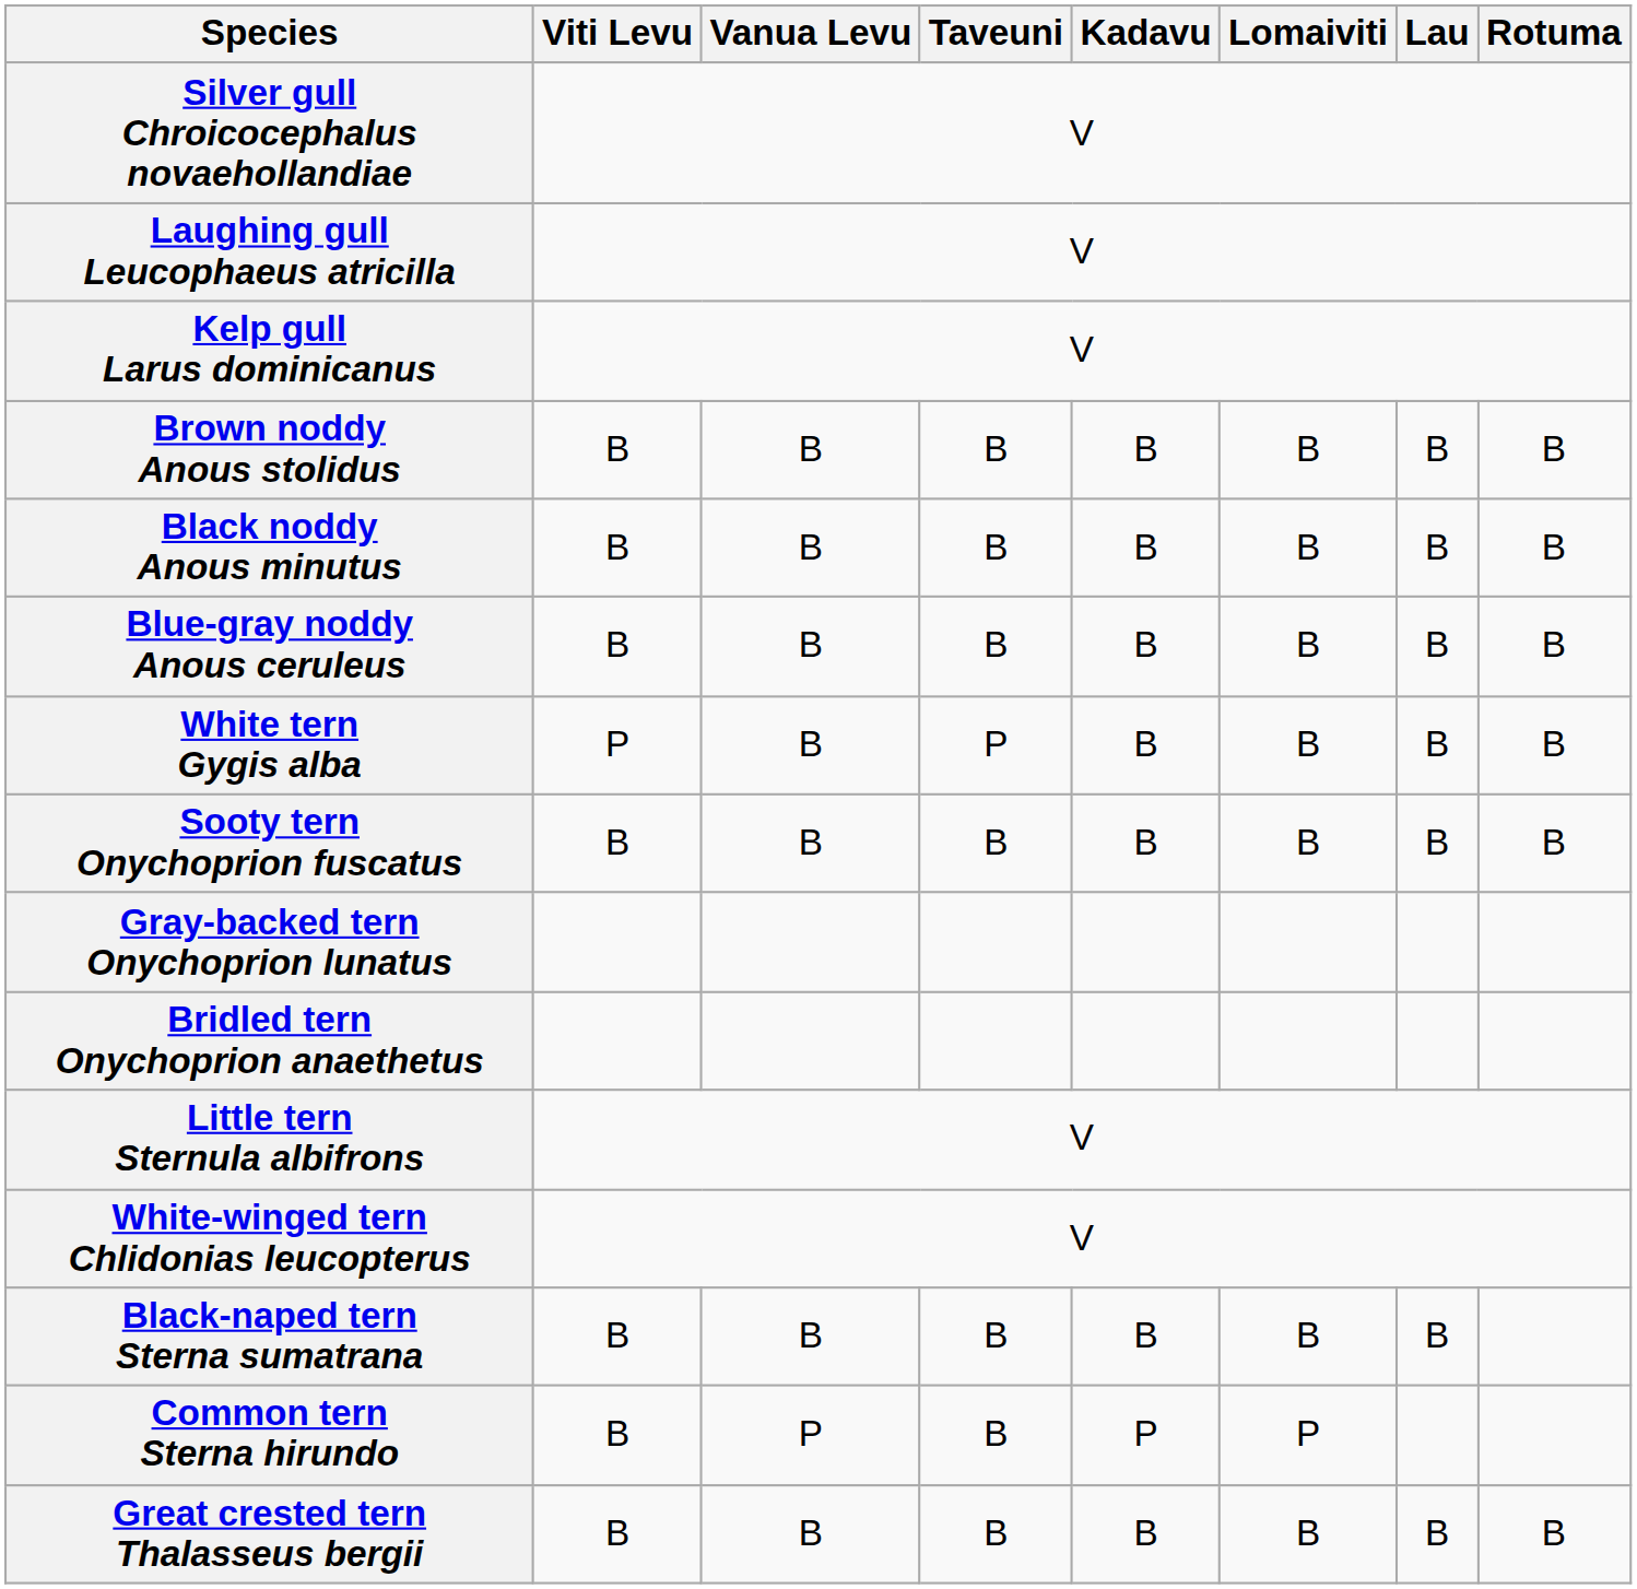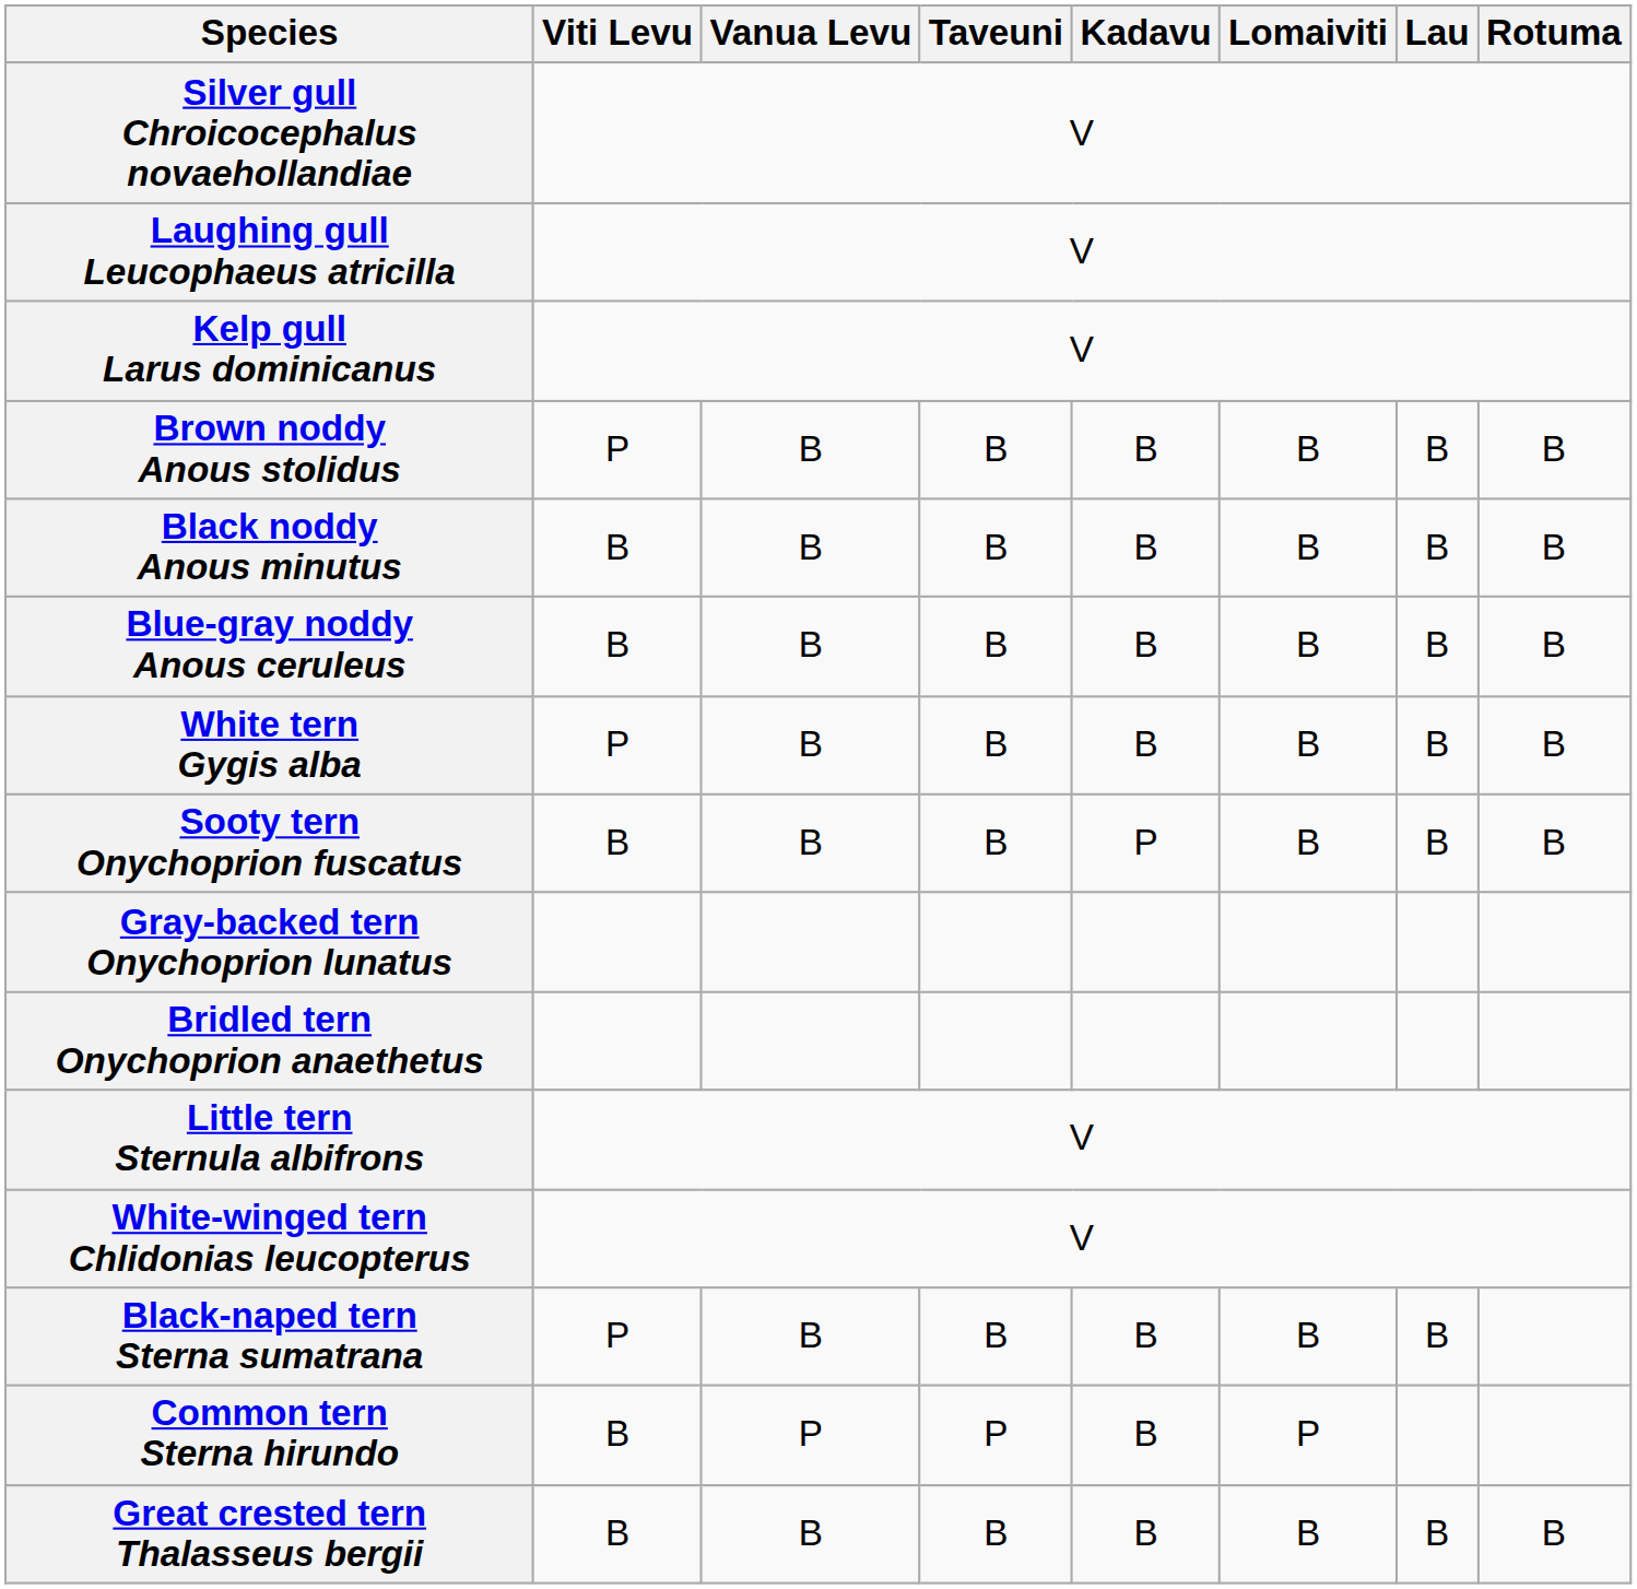 <table class="wikitable" style="text-align:center">
 <tr>
 <th width="225">Species</th>
 <th>Viti Levu</th>
 <th>Vanua Levu</th>
 <th>Taveuni</th>
 <th>Kadavu</th>
 <th>Lomaiviti</th>
 <th>Lau</th>
 <th>Rotuma</th>
 </tr>
 <tr>
 <th><a href='#'>Silver gull</a><br><em>Chroicocephalus novaehollandiae</em></th>
 <td colspan="8" align="center">V</td>
 </tr>
 <tr>
 <th><a href='#'>Laughing gull</a><br><em>Leucophaeus atricilla</em></th>
 <td colspan="8" align="center">V</td>
 </tr>
 <tr>
 <th><a href='#'>Kelp gull</a><br><em>Larus dominicanus</em></th>
 <td colspan="8" align="center">V</td>
 </tr>
 <tr>
 <th><a href='#'>Brown noddy</a><br><em>Anous stolidus</em></th>
-<td>B</td>
+<td>P</td>
 <td>B</td>
 <td>B</td>
 <td>B</td>
 <td>B</td>
 <td>B</td>
 <td>B</td>
 </tr>
 <tr>
 <th><a href='#'>Black noddy</a><br><em>Anous minutus</em></th>
 <td>B</td>
 <td>B</td>
 <td>B</td>
 <td>B</td>
 <td>B</td>
 <td>B</td>
 <td>B</td>
 </tr>
 <tr>
 <th><a href='#'>Blue-gray noddy</a><br><em>Anous ceruleus</em></th>
 <td>B</td>
 <td>B</td>
 <td>B</td>
 <td>B</td>
 <td>B</td>
 <td>B</td>
 <td>B</td>
 </tr>
 <tr>
 <th><a href='#'>White tern</a><br><em>Gygis alba</em></th>
 <td>P</td>
 <td>B</td>
-<td>P</td>
+<td>B</td>
 <td>B</td>
 <td>B</td>
 <td>B</td>
 <td>B</td>
 </tr>
 <tr>
 <th><a href='#'>Sooty tern</a><br><em>Onychoprion fuscatus</em></th>
 <td>B</td>
 <td>B</td>
 <td>B</td>
-<td>B</td>
+<td>P</td>
 <td>B</td>
 <td>B</td>
 <td>B</td>
 </tr>
 <tr>
 <th><a href='#'>Gray-backed tern</a><br><em>Onychoprion lunatus</em></th>
 <td></td>
 <td></td>
 <td></td>
 <td></td>
 <td></td>
 <td></td>
 <td></td>
 </tr>
 <tr>
 <th><a href='#'>Bridled tern</a><br><em>Onychoprion anaethetus</em></th>
 <td></td>
 <td></td>
 <td></td>
 <td></td>
 <td></td>
 <td></td>
 <td></td>
 </tr>
 <tr>
 <th><a href='#'>Little tern</a><br><em>Sternula albifrons</em></th>
 <td colspan="8" align="center">V</td>
 </tr>
 <tr>
 <th><a href='#'>White-winged tern</a><br><em>Chlidonias leucopterus</em></th>
 <td colspan="8" align="center">V</td>
 </tr>
 <tr>
 <th><a href='#'>Black-naped tern</a><br><em>Sterna sumatrana</em></th>
-<td>B</td>
+<td>P</td>
 <td>B</td>
 <td>B</td>
 <td>B</td>
 <td>B</td>
 <td>B</td>
 <td></td>
 </tr>
 <tr>
 <th><a href='#'>Common tern</a><br><em>Sterna hirundo</em></th>
 <td>B</td>
 <td>P</td>
+<td>P</td>
 <td>B</td>
-<td>P</td>
 <td>P</td>
 <td></td>
 <td></td>
 </tr>
 <tr>
 <th><a href='#'>Great crested tern</a><br><em>Thalasseus bergii</em></th>
 <td>B</td>
 <td>B</td>
 <td>B</td>
 <td>B</td>
 <td>B</td>
 <td>B</td>
 <td>B</td>
 </tr>
 </table>
